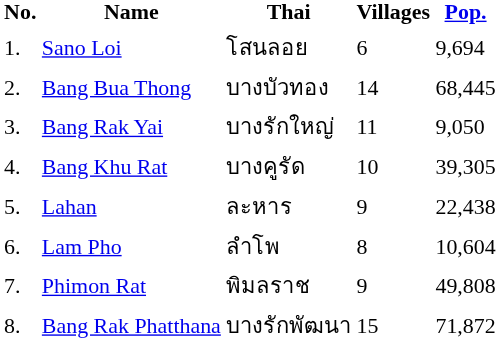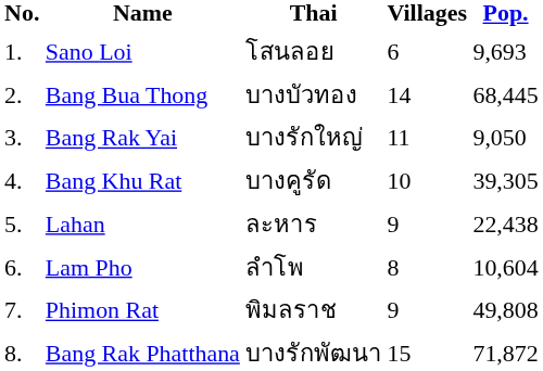 <table>
 <tr>
 <th>No.</th>
 <th>Name</th>
 <th>Thai</th>
 <th>Villages</th>
 <th><a href='#'>Pop.</a></th>
 </tr>
 <tr>
 <td>1.</td>
 <td><a href='#'>Sano Loi</a></td>
 <td>โสนลอย</td>
 <td>6</td>
-<td>9,694</td>
+<td>9,693</td>
 </tr>
 <tr>
 <td>2.</td>
 <td><a href='#'>Bang Bua Thong</a></td>
 <td>บางบัวทอง</td>
 <td>14</td>
 <td>68,445</td>
 </tr>
 <tr>
 <td>3.</td>
 <td><a href='#'>Bang Rak Yai</a></td>
 <td>บางรักใหญ่</td>
 <td>11</td>
 <td>9,050</td>
 </tr>
 <tr>
 <td>4.</td>
 <td><a href='#'>Bang Khu Rat</a></td>
 <td>บางคูรัด</td>
 <td>10</td>
 <td>39,305</td>
 </tr>
 <tr>
 <td>5.</td>
 <td><a href='#'>Lahan</a></td>
 <td>ละหาร</td>
 <td>9</td>
 <td>22,438</td>
 </tr>
 <tr>
 <td>6.</td>
 <td><a href='#'>Lam Pho</a></td>
 <td>ลำโพ</td>
 <td>8</td>
 <td>10,604</td>
 </tr>
 <tr>
 <td>7.</td>
 <td><a href='#'>Phimon Rat</a></td>
 <td>พิมลราช</td>
 <td>9</td>
 <td>49,808</td>
 </tr>
 <tr>
 <td>8.</td>
 <td><a href='#'>Bang Rak Phatthana</a></td>
 <td>บางรักพัฒนา</td>
 <td>15</td>
 <td>71,872</td>
 </tr>
 </table>
